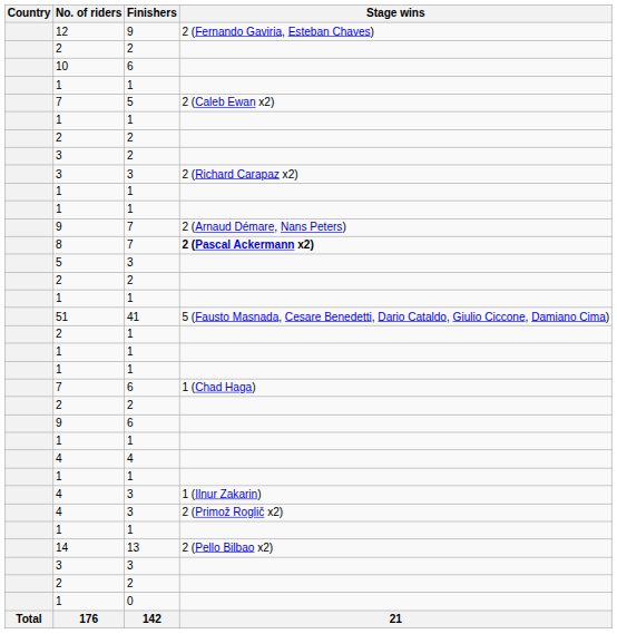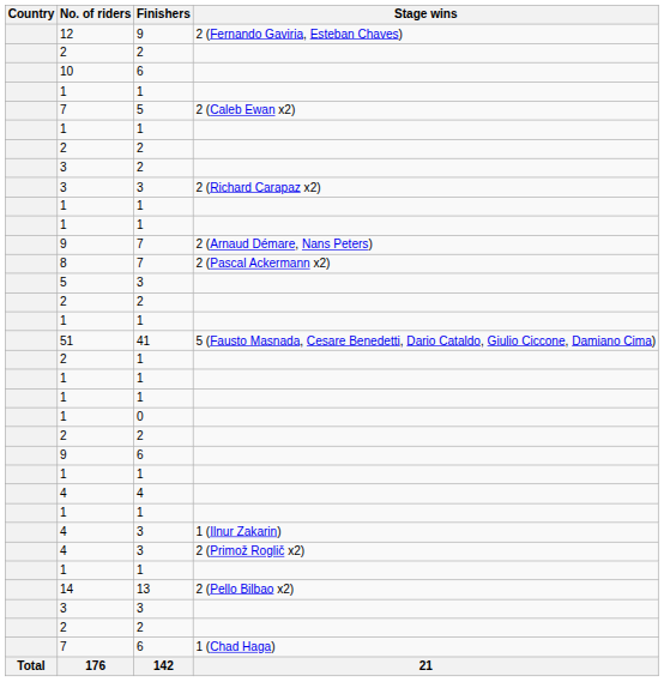 <table class="wikitable sortable plainrowheaders">
 <tr>
 <th scope="col">Country</th>
 <th scope="col">No. of riders</th>
 <th scope="col">Finishers</th>
 <th scope="col">Stage wins</th>
 </tr>
 <tr>
 <th scope="row"></th>
 <td>12</td>
 <td>9</td>
 <td>2 (<a href='#'>Fernando Gaviria</a>, <a href='#'>Esteban Chaves</a>)</td>
 </tr>
 <tr>
 <th scope="row"></th>
 <td>2</td>
 <td>2</td>
 <td></td>
 </tr>
 <tr>
 <th scope="row"></th>
 <td>10</td>
 <td>6</td>
 <td></td>
 </tr>
 <tr>
 <th scope="row"></th>
 <td>1</td>
 <td>1</td>
 <td></td>
 </tr>
 <tr>
 <th scope="row"></th>
 <td>7</td>
 <td>5</td>
 <td>2 (<a href='#'>Caleb Ewan</a> x2)</td>
 </tr>
 <tr>
 <th scope="row"></th>
 <td>1</td>
 <td>1</td>
 <td></td>
 </tr>
 <tr>
 <th scope="row"></th>
 <td>2</td>
 <td>2</td>
 <td></td>
 </tr>
 <tr>
 <th scope="row"></th>
 <td>3</td>
 <td>2</td>
 <td></td>
 </tr>
 <tr>
 <th scope="row"></th>
 <td>3</td>
 <td>3</td>
 <td>2 (<a href='#'>Richard Carapaz</a> x2)</td>
 </tr>
 <tr>
 <th scope="row"></th>
 <td>1</td>
 <td>1</td>
 <td></td>
 </tr>
 <tr>
 <th scope="row"></th>
 <td>1</td>
 <td>1</td>
 <td></td>
 </tr>
 <tr>
 <th scope="row"></th>
 <td>9</td>
 <td>7</td>
 <td>2 (<a href='#'>Arnaud Démare</a>, <a href='#'>Nans Peters</a>)</td>
 </tr>
 <tr>
 <th scope="row"></th>
 <td>8</td>
 <td>7</td>
-<td><strong>2 (<a href='#'>Pascal Ackermann</a> x2)</strong></td>
+<td>2 (<a href='#'>Pascal Ackermann</a> x2)</td>
 </tr>
 <tr>
 <th scope="row"></th>
 <td>5</td>
 <td>3</td>
 <td></td>
 </tr>
 <tr>
 <th scope="row"></th>
 <td>2</td>
 <td>2</td>
 <td></td>
 </tr>
 <tr>
 <th scope="row"></th>
 <td>1</td>
 <td>1</td>
 <td></td>
 </tr>
 <tr>
 <th scope="row"></th>
 <td>51</td>
 <td>41</td>
 <td>5 (<a href='#'>Fausto Masnada</a>, <a href='#'>Cesare Benedetti</a>, <a href='#'>Dario Cataldo</a>, <a href='#'>Giulio Ciccone</a>, <a href='#'>Damiano Cima</a>)</td>
 </tr>
 <tr>
 <th scope="row"></th>
 <td>2</td>
 <td>1</td>
 <td></td>
 </tr>
 <tr>
 <th scope="row"></th>
 <td>1</td>
 <td>1</td>
 <td></td>
 </tr>
 <tr>
 <th scope="row"></th>
 <td>1</td>
 <td>1</td>
 <td></td>
 </tr>
 <tr>
 <th scope="row"></th>
-<td>7</td>
-<td>6</td>
-<td>1 (<a href='#'>Chad Haga</a>)</td>
+<td>1</td>
+<td>0</td>
+<td></td>
 </tr>
 <tr>
 <th scope="row"></th>
 <td>2</td>
 <td>2</td>
 <td></td>
 </tr>
 <tr>
 <th scope="row"></th>
 <td>9</td>
 <td>6</td>
 <td></td>
 </tr>
 <tr>
 <th scope="row"></th>
 <td>1</td>
 <td>1</td>
 <td></td>
 </tr>
 <tr>
 <th scope="row"></th>
 <td>4</td>
 <td>4</td>
 <td></td>
 </tr>
 <tr>
 <th scope="row"></th>
 <td>1</td>
 <td>1</td>
 <td></td>
 </tr>
 <tr>
 <th scope="row"></th>
 <td>4</td>
 <td>3</td>
 <td>1 (<a href='#'>Ilnur Zakarin</a>)</td>
 </tr>
 <tr>
 <th scope="row"></th>
 <td>4</td>
 <td>3</td>
 <td>2 (<a href='#'>Primož Roglič</a> x2)</td>
 </tr>
 <tr>
 <th scope="row"></th>
 <td>1</td>
 <td>1</td>
 <td></td>
 </tr>
 <tr>
 <th scope="row"></th>
 <td>14</td>
 <td>13</td>
 <td>2 (<a href='#'>Pello Bilbao</a> x2)</td>
 </tr>
 <tr>
 <th scope="row"></th>
 <td>3</td>
 <td>3</td>
 <td></td>
 </tr>
 <tr>
 <th scope="row"></th>
 <td>2</td>
 <td>2</td>
 <td></td>
 </tr>
 <tr>
 <th scope="row"></th>
-<td>1</td>
-<td>0</td>
-<td></td>
+<td>7</td>
+<td>6</td>
+<td>1 (<a href='#'>Chad Haga</a>)</td>
 </tr>
 <tr>
 <th scope="row">Total</th>
 <th>176</th>
 <th>142</th>
 <th>21</th>
 </tr>
 </table>
